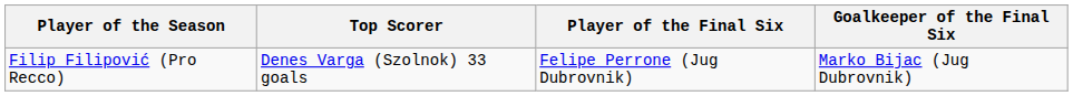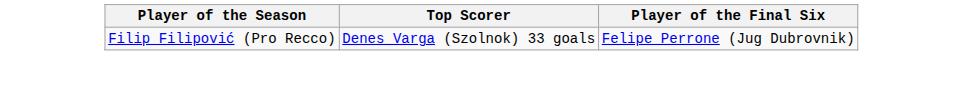 <table class=wikitable style="text-align:left; margin:auto">
 <tr>
 <th>Player of the Season</th>
 <th>Top Scorer</th>
 <th>Player of the Final Six</th>
-<th>Goalkeeper of the Final Six</th>
 </tr>
 <tr>
 <td> <a href='#'>Filip Filipović</a> (Pro Recco)</td>
 <td> <a href='#'>Denes Varga</a> (Szolnok) 33 goals</td>
 <td> <a href='#'>Felipe Perrone</a> (Jug Dubrovnik)</td>
-<td> <a href='#'>Marko Bijac</a> (Jug Dubrovnik)</td>
 </tr>
 </table>
